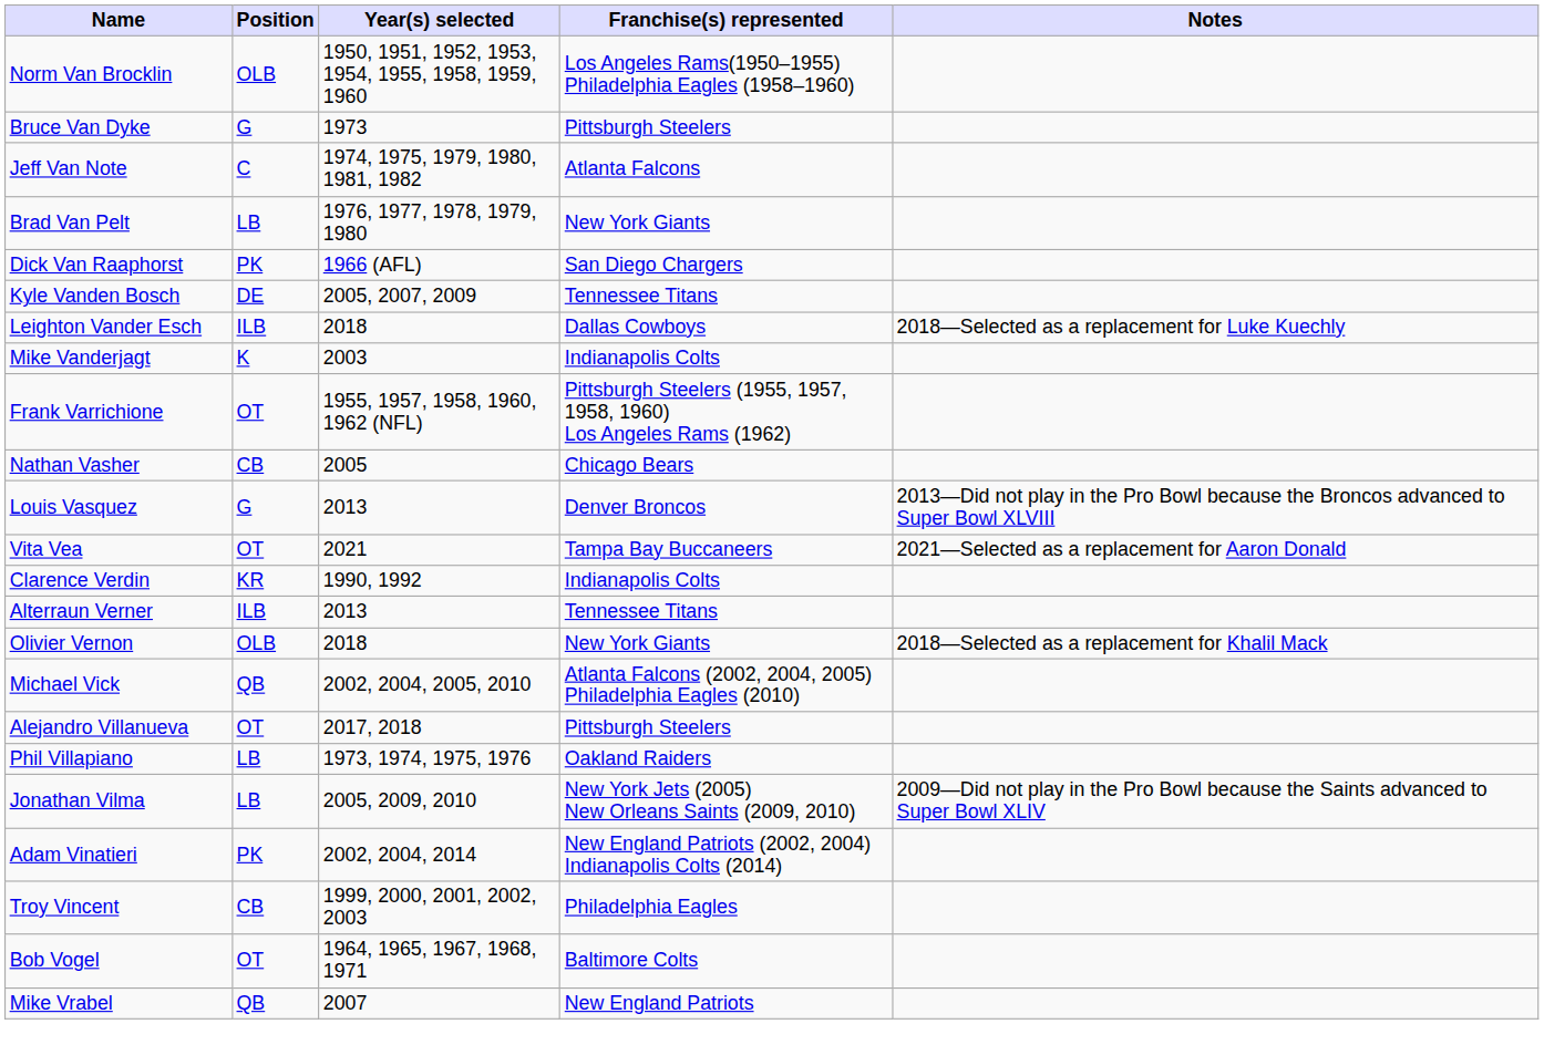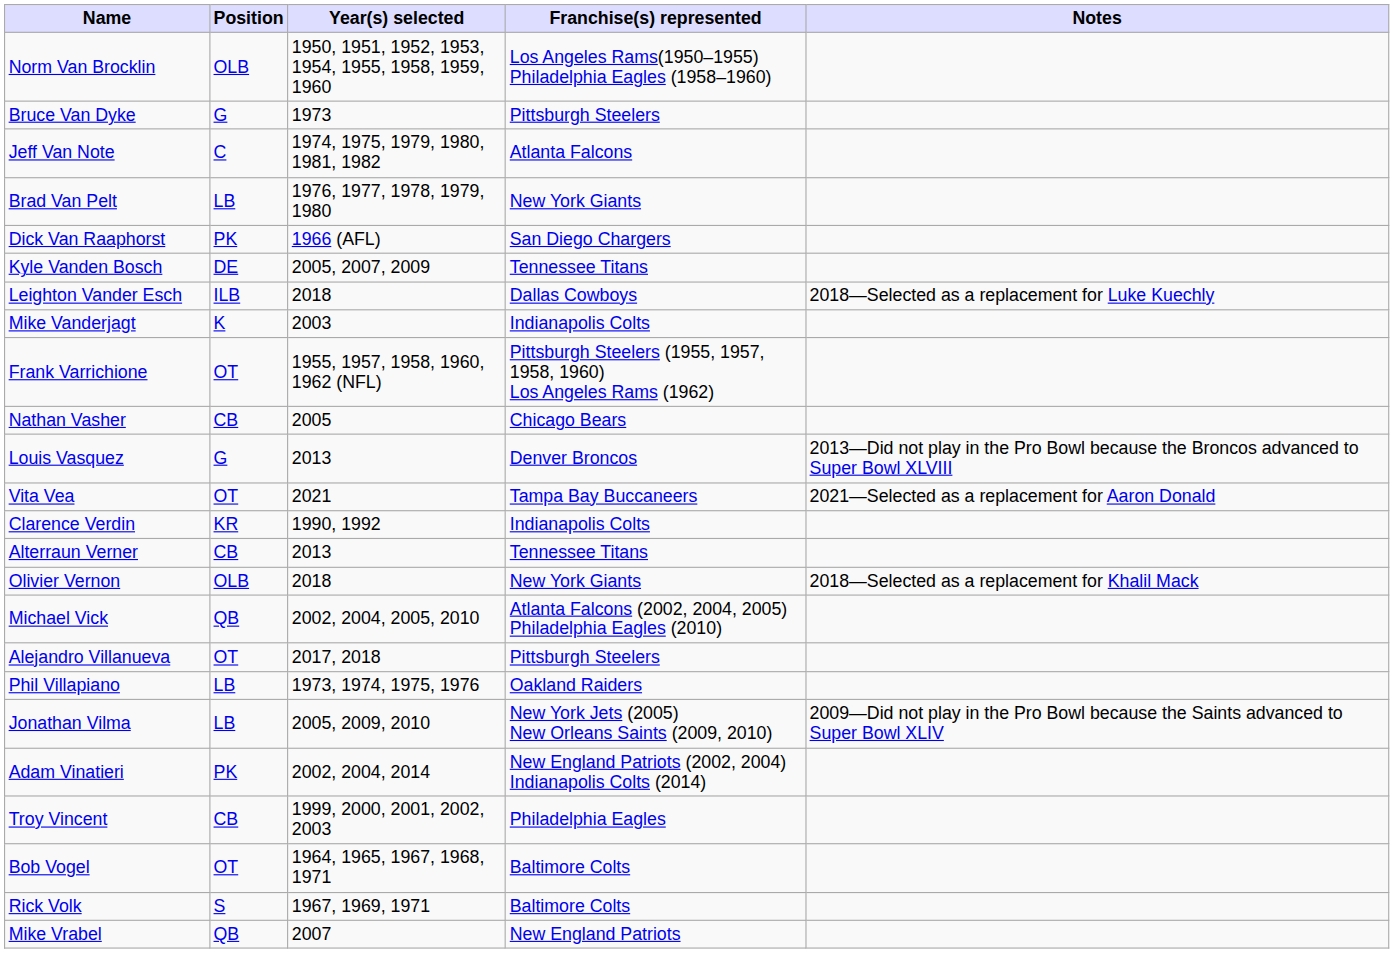 <table class="wikitable">
 <tr>
 <th style="background:#ddf; width:15%;">Name</th>
 <th style="background:#ddf; width:4%;">Position</th>
 <th style="background:#ddf; width:16%;">Year(s) selected</th>
 <th style="background:#ddf; width:22%;">Franchise(s) represented</th>
 <th style="background:#ddf; width:43%;">Notes</th>
 </tr>
 <tr>
 <td><a href='#'>Norm Van Brocklin</a></td>
 <td><a href='#'>OLB</a></td>
 <td>1950, 1951, 1952, 1953, 1954, 1955, 1958, 1959, 1960</td>
 <td><a href='#'>Los Angeles Rams</a>(1950–1955)<br><a href='#'>Philadelphia Eagles</a> (1958–1960)</td>
 <td></td>
 </tr>
 <tr>
 <td><a href='#'>Bruce Van Dyke</a></td>
 <td><a href='#'>G</a></td>
 <td>1973</td>
 <td><a href='#'>Pittsburgh Steelers</a></td>
 <td></td>
 </tr>
 <tr>
 <td><a href='#'>Jeff Van Note</a></td>
 <td><a href='#'>C</a></td>
 <td>1974, 1975, 1979, 1980, 1981, 1982</td>
 <td><a href='#'>Atlanta Falcons</a></td>
 <td></td>
 </tr>
 <tr>
 <td><a href='#'>Brad Van Pelt</a></td>
 <td><a href='#'>LB</a></td>
 <td>1976, 1977, 1978, 1979, 1980</td>
 <td><a href='#'>New York Giants</a></td>
 <td></td>
 </tr>
 <tr>
 <td><a href='#'>Dick Van Raaphorst</a></td>
 <td><a href='#'>PK</a></td>
 <td><a href='#'>1966</a> (AFL)</td>
 <td><a href='#'>San Diego Chargers</a></td>
 <td></td>
 </tr>
 <tr>
 <td><a href='#'>Kyle Vanden Bosch</a></td>
 <td><a href='#'>DE</a></td>
 <td>2005, 2007, 2009</td>
 <td><a href='#'>Tennessee Titans</a></td>
 <td></td>
 </tr>
 <tr>
 <td><a href='#'>Leighton Vander Esch</a></td>
 <td><a href='#'>ILB</a></td>
 <td>2018</td>
 <td><a href='#'>Dallas Cowboys</a></td>
 <td>2018—Selected as a replacement for <a href='#'>Luke Kuechly</a></td>
 </tr>
 <tr>
 <td><a href='#'>Mike Vanderjagt</a></td>
 <td><a href='#'>K</a></td>
 <td>2003</td>
 <td><a href='#'>Indianapolis Colts</a></td>
 <td></td>
 </tr>
 <tr>
 <td><a href='#'>Frank Varrichione</a></td>
 <td><a href='#'>OT</a></td>
 <td>1955, 1957, 1958, 1960, 1962 (NFL)</td>
 <td><a href='#'>Pittsburgh Steelers</a> (1955, 1957, 1958, 1960) <br><a href='#'>Los Angeles Rams</a> (1962)</td>
 <td></td>
 </tr>
 <tr>
 <td><a href='#'>Nathan Vasher</a></td>
 <td><a href='#'>CB</a></td>
 <td>2005</td>
 <td><a href='#'>Chicago Bears</a></td>
 <td></td>
 </tr>
 <tr>
 <td><a href='#'>Louis Vasquez</a></td>
 <td><a href='#'>G</a></td>
 <td>2013</td>
 <td><a href='#'>Denver Broncos</a></td>
 <td>2013—Did not play in the Pro Bowl because the Broncos advanced to <a href='#'>Super Bowl XLVIII</a></td>
 </tr>
 <tr>
 <td><a href='#'>Vita Vea</a></td>
 <td><a href='#'>OT</a></td>
 <td>2021</td>
 <td><a href='#'>Tampa Bay Buccaneers</a></td>
 <td>2021—Selected as a replacement for <a href='#'>Aaron Donald</a></td>
 </tr>
 <tr>
 <td><a href='#'>Clarence Verdin</a></td>
 <td><a href='#'>KR</a></td>
 <td>1990, 1992</td>
 <td><a href='#'>Indianapolis Colts</a></td>
 <td></td>
 </tr>
 <tr>
 <td><a href='#'>Alterraun Verner</a></td>
-<td><a href='#'>ILB</a></td>
+<td><a href='#'>CB</a></td>
 <td>2013</td>
 <td><a href='#'>Tennessee Titans</a></td>
 <td></td>
 </tr>
 <tr>
 <td><a href='#'>Olivier Vernon</a></td>
 <td><a href='#'>OLB</a></td>
 <td>2018</td>
 <td><a href='#'>New York Giants</a></td>
 <td>2018—Selected as a replacement for <a href='#'>Khalil Mack</a></td>
 </tr>
 <tr>
 <td><a href='#'>Michael Vick</a></td>
 <td><a href='#'>QB</a></td>
 <td>2002, 2004, 2005, 2010</td>
 <td><a href='#'>Atlanta Falcons</a> (2002, 2004, 2005) <br><a href='#'>Philadelphia Eagles</a> (2010)</td>
 <td></td>
 </tr>
 <tr>
 <td><a href='#'>Alejandro Villanueva</a></td>
 <td><a href='#'>OT</a></td>
 <td>2017, 2018</td>
 <td><a href='#'>Pittsburgh Steelers</a></td>
 <td></td>
 </tr>
 <tr>
 <td><a href='#'>Phil Villapiano</a></td>
 <td><a href='#'>LB</a></td>
 <td>1973, 1974, 1975, 1976</td>
 <td><a href='#'>Oakland Raiders</a></td>
 <td></td>
 </tr>
 <tr>
 <td><a href='#'>Jonathan Vilma</a></td>
 <td><a href='#'>LB</a></td>
 <td>2005, 2009, 2010</td>
 <td><a href='#'>New York Jets</a> (2005) <br><a href='#'>New Orleans Saints</a> (2009, 2010)</td>
 <td>2009—Did not play in the Pro Bowl because the Saints advanced to <a href='#'>Super Bowl XLIV</a></td>
 </tr>
 <tr>
 <td><a href='#'>Adam Vinatieri</a></td>
 <td><a href='#'>PK</a></td>
 <td>2002, 2004, 2014</td>
 <td><a href='#'>New England Patriots</a> (2002, 2004)<br><a href='#'>Indianapolis Colts</a> (2014)</td>
 <td></td>
 </tr>
 <tr>
 <td><a href='#'>Troy Vincent</a></td>
 <td><a href='#'>CB</a></td>
 <td>1999, 2000, 2001, 2002, 2003</td>
 <td><a href='#'>Philadelphia Eagles</a></td>
 <td></td>
 </tr>
 <tr>
 <td><a href='#'>Bob Vogel</a></td>
 <td><a href='#'>OT</a></td>
 <td>1964, 1965, 1967, 1968, 1971</td>
 <td><a href='#'>Baltimore Colts</a></td>
 <td></td>
 </tr>
 <tr>
+<td><a href='#'>Rick Volk</a></td>
+<td><a href='#'>S</a></td>
+<td>1967, 1969, 1971</td>
+<td><a href='#'>Baltimore Colts</a></td>
+<td></td>
+</tr>
+<tr>
 <td><a href='#'>Mike Vrabel</a></td>
 <td><a href='#'>QB</a></td>
 <td>2007</td>
 <td><a href='#'>New England Patriots</a></td>
 <td></td>
 </tr>
 </table>
